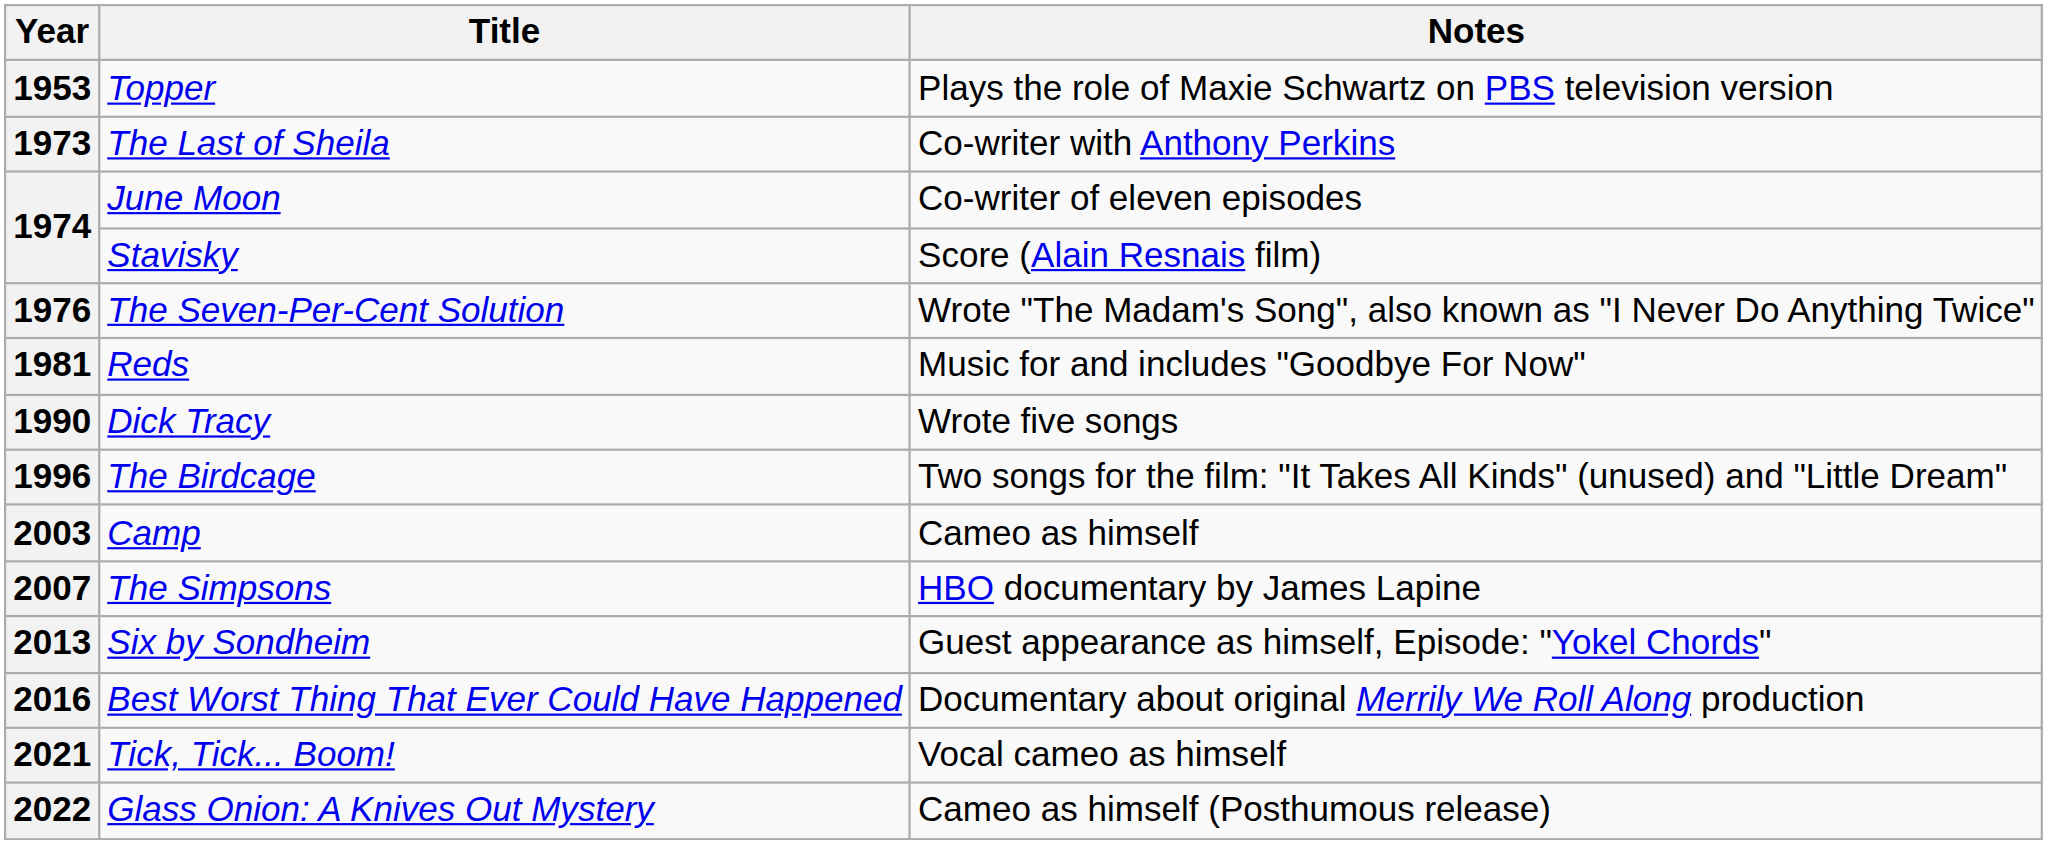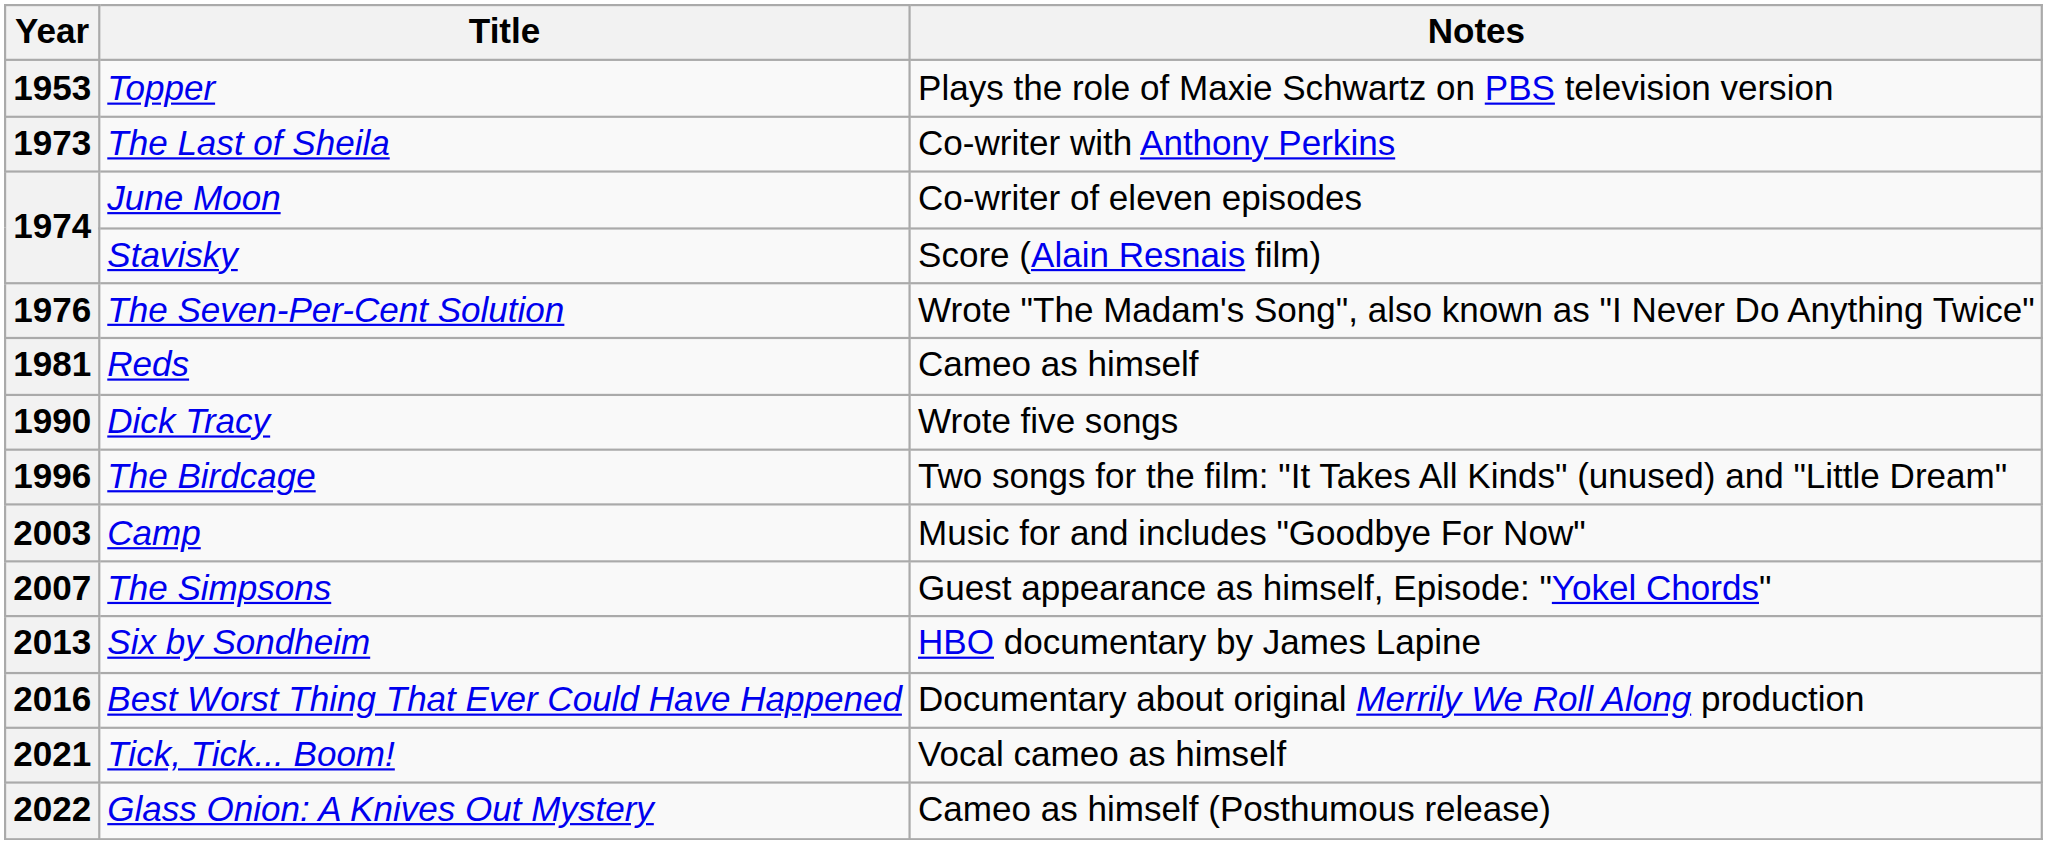 <table class="wikitable">
 <tr>
 <th scope="col">Year</th>
 <th scope="col">Title</th>
 <th scope="col">Notes</th>
 </tr>
 <tr>
 <th scope="row">1953</th>
 <td><em><a href='#'>Topper</a></em></td>
 <td>Plays the role of Maxie Schwartz on <a href='#'>PBS</a> television version</td>
 </tr>
 <tr>
 <th scope="row">1973</th>
 <td><em><a href='#'>The Last of Sheila</a></em></td>
 <td>Co-writer with <a href='#'>Anthony Perkins</a></td>
 </tr>
 <tr>
 <th scope="row" rowspan="2">1974</th>
 <td><em><a href='#'>June Moon</a></em></td>
 <td>Co-writer of eleven episodes</td>
 </tr>
 <tr>
 <td><em><a href='#'>Stavisky</a></em></td>
 <td>Score (<a href='#'>Alain Resnais</a> film)</td>
 </tr>
 <tr>
 <th scope="row">1976</th>
 <td><em><a href='#'>The Seven-Per-Cent Solution</a></em></td>
 <td>Wrote "The Madam's Song", also known as "I Never Do Anything Twice"</td>
 </tr>
 <tr>
 <th scope="row">1981</th>
 <td><em><a href='#'>Reds</a></em></td>
-<td>Music for and includes "Goodbye For Now"</td>
+<td>Cameo as himself</td>
 </tr>
 <tr>
 <th scope="row">1990</th>
 <td><em><a href='#'>Dick Tracy</a></em></td>
 <td>Wrote five songs</td>
 </tr>
 <tr>
 <th scope="row">1996</th>
 <td><em><a href='#'>The Birdcage</a></em></td>
 <td>Two songs for the film: "It Takes All Kinds" (unused) and "Little Dream"</td>
 </tr>
 <tr>
 <th scope="row">2003</th>
 <td><em><a href='#'>Camp</a></em></td>
-<td>Cameo as himself</td>
+<td>Music for and includes "Goodbye For Now"</td>
 </tr>
 <tr>
 <th scope="row">2007</th>
 <td><em><a href='#'>The Simpsons</a></em></td>
-<td><a href='#'>HBO</a> documentary by James Lapine</td>
+<td>Guest appearance as himself, Episode: "<a href='#'>Yokel Chords</a>"</td>
 </tr>
 <tr>
 <th scope="row">2013</th>
 <td><em><a href='#'>Six by Sondheim</a></em></td>
-<td>Guest appearance as himself, Episode: "<a href='#'>Yokel Chords</a>"</td>
+<td><a href='#'>HBO</a> documentary by James Lapine</td>
 </tr>
 <tr>
 <th scope="row">2016</th>
 <td><em><a href='#'>Best Worst Thing That Ever Could Have Happened</a></em></td>
 <td>Documentary about original <em><a href='#'>Merrily We Roll Along</a></em> production</td>
 </tr>
 <tr>
 <th scope="row">2021</th>
 <td><em><a href='#'>Tick, Tick... Boom!</a></em></td>
 <td>Vocal cameo as himself</td>
 </tr>
 <tr>
 <th scope="row">2022</th>
 <td><em><a href='#'>Glass Onion: A Knives Out Mystery</a></em></td>
 <td>Cameo as himself (Posthumous release)</td>
 </tr>
 <tr>
 </tr>
 </table>
